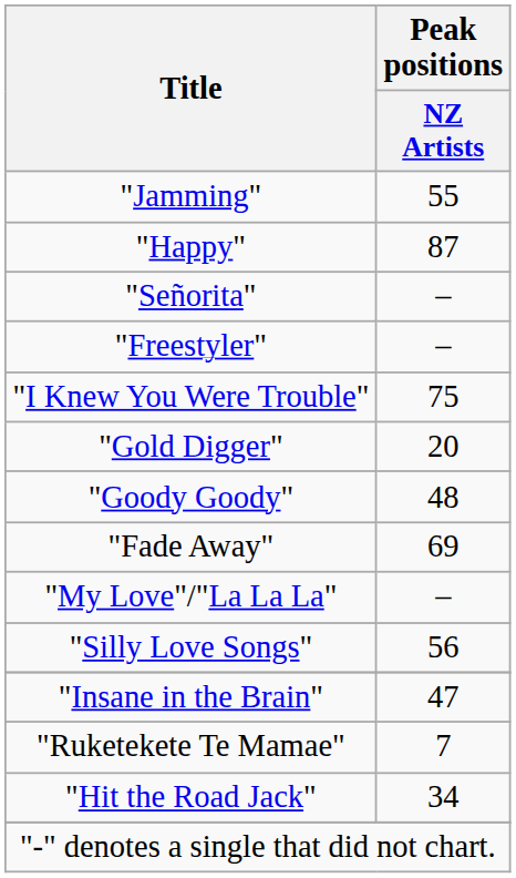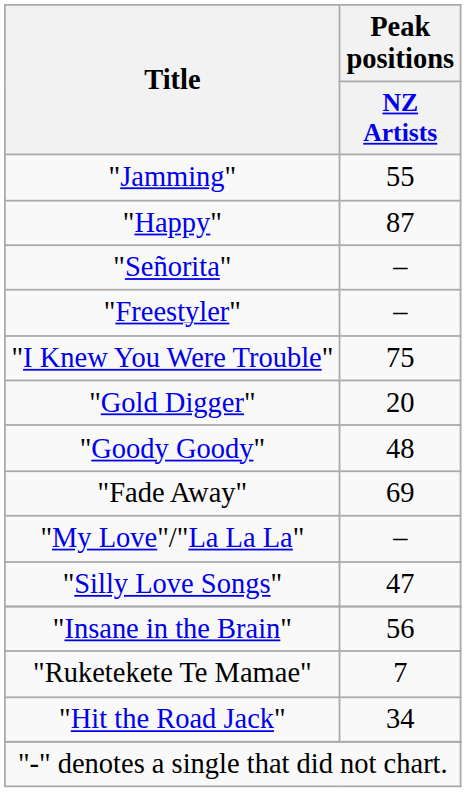 <table class="wikitable plainrowheaders" style="text-align:center;">
 <tr>
 <th scope="col" rowspan="2">Title</th>
 <th scope="col">Peak positions</th>
 </tr>
 <tr>
 <th scope="col" style="width:3em;font-size:90%;"><a href='#'>NZ Artists</a><br></th>
 </tr>
 <tr>
 <td>"<a href='#'>Jamming</a>"</td>
 <td>55</td>
 </tr>
 <tr>
 <td>"<a href='#'>Happy</a>"</td>
 <td>87</td>
 </tr>
 <tr>
 <td>"<a href='#'>Señorita</a>"</td>
 <td>–</td>
 </tr>
 <tr>
 <td>"<a href='#'>Freestyler</a>"</td>
 <td>–</td>
 </tr>
 <tr>
 <td>"<a href='#'>I Knew You Were Trouble</a>"</td>
 <td>75</td>
 </tr>
 <tr>
 <td>"<a href='#'>Gold Digger</a>"</td>
 <td>20</td>
 </tr>
 <tr>
 <td>"<a href='#'>Goody Goody</a>"</td>
 <td>48</td>
 </tr>
 <tr>
 <td>"Fade Away"</td>
 <td>69</td>
 </tr>
 <tr>
 <td>"<a href='#'>My Love</a>"/"<a href='#'>La La La</a>"</td>
 <td>–</td>
 </tr>
 <tr>
 <td>"<a href='#'>Silly Love Songs</a>"</td>
-<td>56</td>
+<td>47</td>
 </tr>
 <tr>
 </tr>
 <tr>
 <td>"<a href='#'>Insane in the Brain</a>"</td>
-<td>47</td>
+<td>56</td>
 </tr>
 <tr>
 <td>"Ruketekete Te Mamae"</td>
 <td>7</td>
 </tr>
 <tr>
 <td>"<a href='#'>Hit the Road Jack</a>"</td>
 <td>34</td>
 </tr>
 <tr>
 </tr>
 <tr>
 <td colspan="6" style="text-align:center;">"-" denotes a single that did not chart.</td>
 </tr>
 </table>
